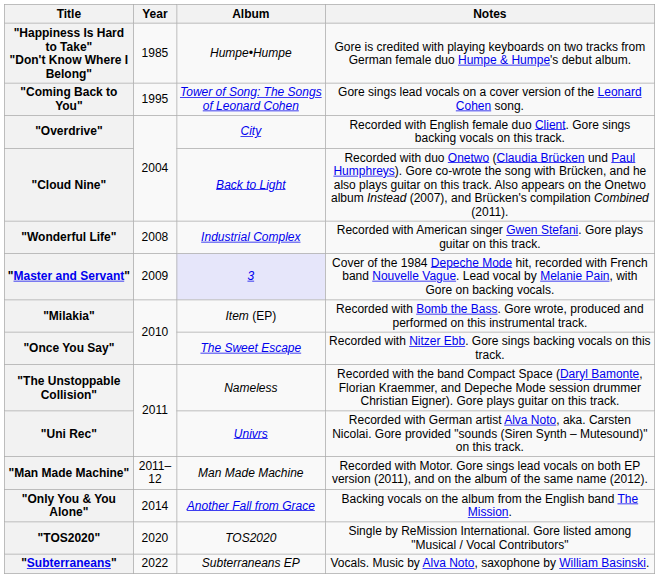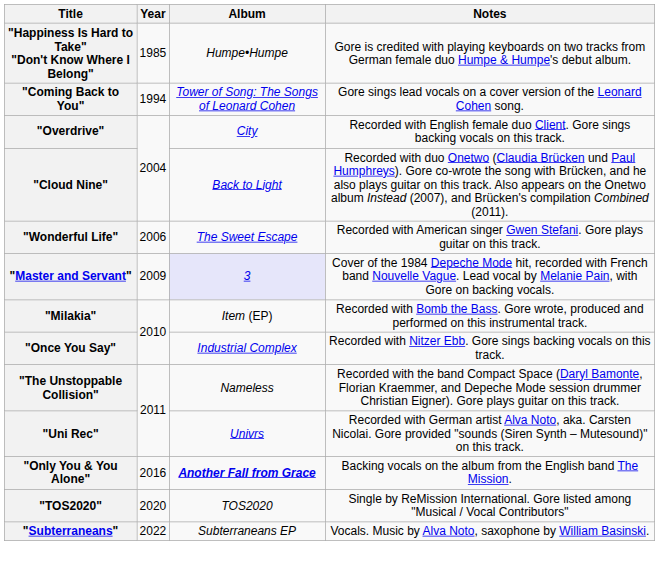 <table class="wikitable plainrowheaders" style="text-align:center;">
 <tr>
 <th scope="col">Title</th>
 <th scope="col">Year</th>
 <th scope="col">Album</th>
 <th scope="col" style="width:27em;">Notes</th>
 </tr>
 <tr>
 <th scope="row">"Happiness Is Hard to Take"<br>"Don't Know Where I Belong"</th>
 <td>1985</td>
 <td><em>Humpe•Humpe</em></td>
 <td>Gore is credited with playing keyboards on two tracks from German female duo <a href='#'>Humpe & Humpe</a>'s debut album.</td>
 </tr>
 <tr>
 <th scope="row">"Coming Back to You"</th>
-<td>1995</td>
+<td>1994</td>
 <td><em><a href='#'>Tower of Song: The Songs of Leonard Cohen</a></em></td>
 <td>Gore sings lead vocals on a cover version of the <a href='#'>Leonard Cohen</a> song.</td>
 </tr>
 <tr>
 <th scope="row">"Overdrive"</th>
 <td rowspan="2">2004</td>
 <td><em><a href='#'>City</a></em></td>
 <td>Recorded with English female duo <a href='#'>Client</a>. Gore sings backing vocals on this track.</td>
 </tr>
 <tr>
 <th scope="row">"Cloud Nine"</th>
 <td><em><a href='#'>Back to Light</a></em></td>
 <td>Recorded with duo <a href='#'>Onetwo</a> (<a href='#'>Claudia Brücken</a> und <a href='#'>Paul Humphreys</a>). Gore co-wrote the song with Brücken, and he also plays guitar on this track. Also appears on the Onetwo album <em>Instead</em> (2007), and Brücken's compilation <em>Combined</em> (2011).</td>
 </tr>
 <tr>
 <th scope="row">"Wonderful Life"</th>
-<td>2008</td>
-<td><em><a href='#'>Industrial Complex</a></em></td>
+<td>2006</td>
+<td><em><a href='#'>The Sweet Escape</a></em></td>
 <td>Recorded with American singer <a href='#'>Gwen Stefani</a>. Gore plays guitar on this track.</td>
 </tr>
 <tr>
 <th scope="row">"<a href='#'>Master and Servant</a>"</th>
 <td>2009</td>
 <td style="background: lavender;"><em><a href='#'>3</a></em></td>
 <td>Cover of the 1984 <a href='#'>Depeche Mode</a> hit, recorded with French band <a href='#'>Nouvelle Vague</a>. Lead vocal by <a href='#'>Melanie Pain</a>, with Gore on backing vocals.</td>
 </tr>
 <tr>
 <th scope="row">"Milakia"</th>
 <td rowspan="2">2010</td>
 <td><em>Item</em> (EP)</td>
 <td>Recorded with <a href='#'>Bomb the Bass</a>. Gore wrote, produced and performed on this instrumental track.</td>
 </tr>
 <tr>
 <th scope="row">"Once You Say"</th>
-<td><em><a href='#'>The Sweet Escape</a></em></td>
+<td><em><a href='#'>Industrial Complex</a></em></td>
 <td>Recorded with <a href='#'>Nitzer Ebb</a>. Gore sings backing vocals on this track.</td>
 </tr>
 <tr>
 <th scope="row">"The Unstoppable Collision"</th>
 <td rowspan="2">2011</td>
 <td><em>Nameless</em></td>
 <td>Recorded with the band Compact Space (<a href='#'>Daryl Bamonte</a>, Florian Kraemmer, and Depeche Mode session drummer Christian Eigner). Gore plays guitar on this track.</td>
 </tr>
 <tr>
 <th scope="row">"Uni Rec"</th>
 <td><em><a href='#'>Univrs</a></em></td>
 <td>Recorded with German artist <a href='#'>Alva Noto</a>, aka. Carsten Nicolai. Gore provided "sounds (Siren Synth – Mutesound)" on this track.</td>
 </tr>
 <tr>
-<th scope="row">"Man Made Machine"</th>
-<td>2011–12</td>
-<td><em>Man Made Machine</em></td>
-<td>Recorded with Motor. Gore sings lead vocals on both EP version (2011), and on the album of the same name (2012).</td>
-</tr>
-<tr>
 <th scope="row">"Only You & You Alone"</th>
-<td>2014</td>
-<td><em><a href='#'>Another Fall from Grace</a></em></td>
+<td>2016</td>
+<td><strong><em><a href='#'>Another Fall from Grace</a></em></strong></td>
 <td>Backing vocals on the album from the English band <a href='#'>The Mission</a>.</td>
 </tr>
 <tr>
 <th scope="row">"TOS2020"</th>
 <td>2020</td>
 <td><em>TOS2020</em></td>
 <td>Single by ReMission International. Gore listed among "Musical / Vocal Contributors"</td>
 </tr>
 <tr>
 <th scope="row">"<a href='#'>Subterraneans</a>"</th>
 <td>2022</td>
 <td><em>Subterraneans EP</em></td>
 <td>Vocals. Music by <a href='#'>Alva Noto</a>, saxophone by <a href='#'>William Basinski</a>.</td>
 </tr>
 </table>
